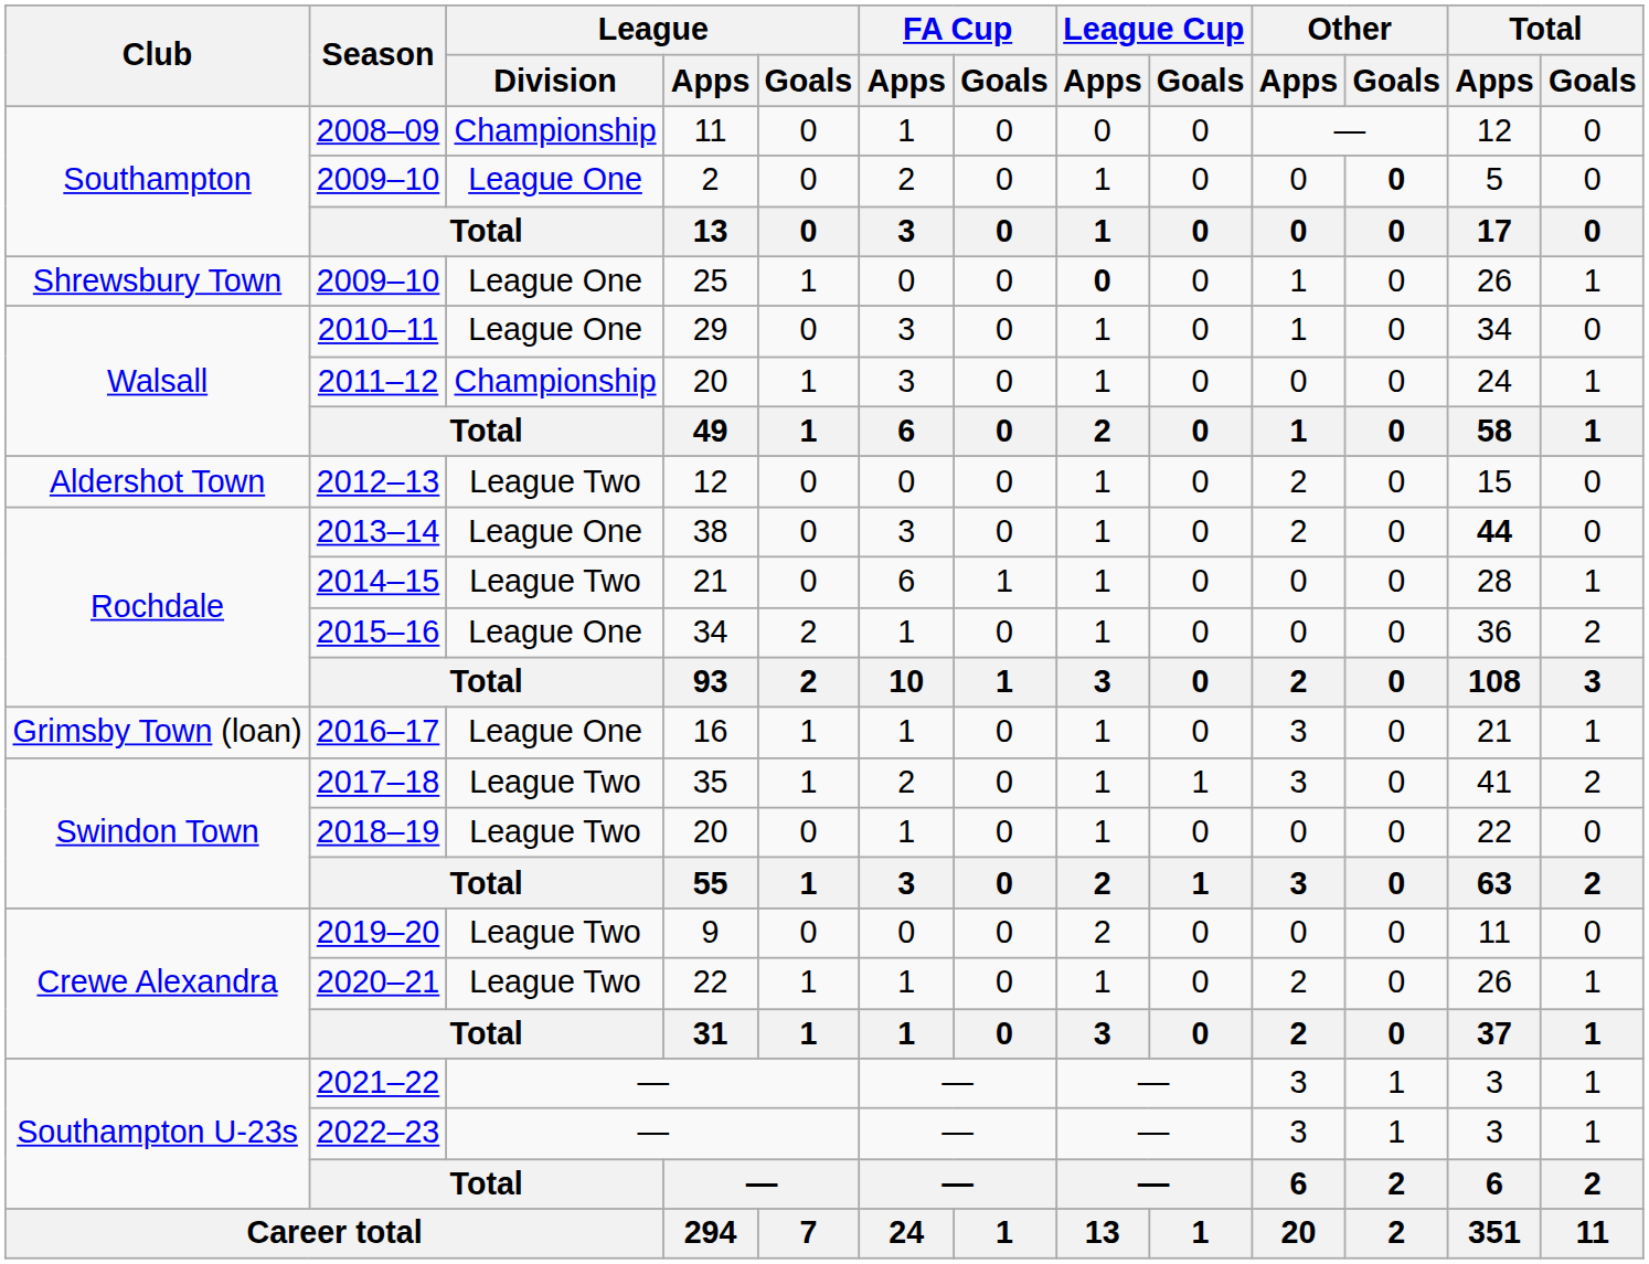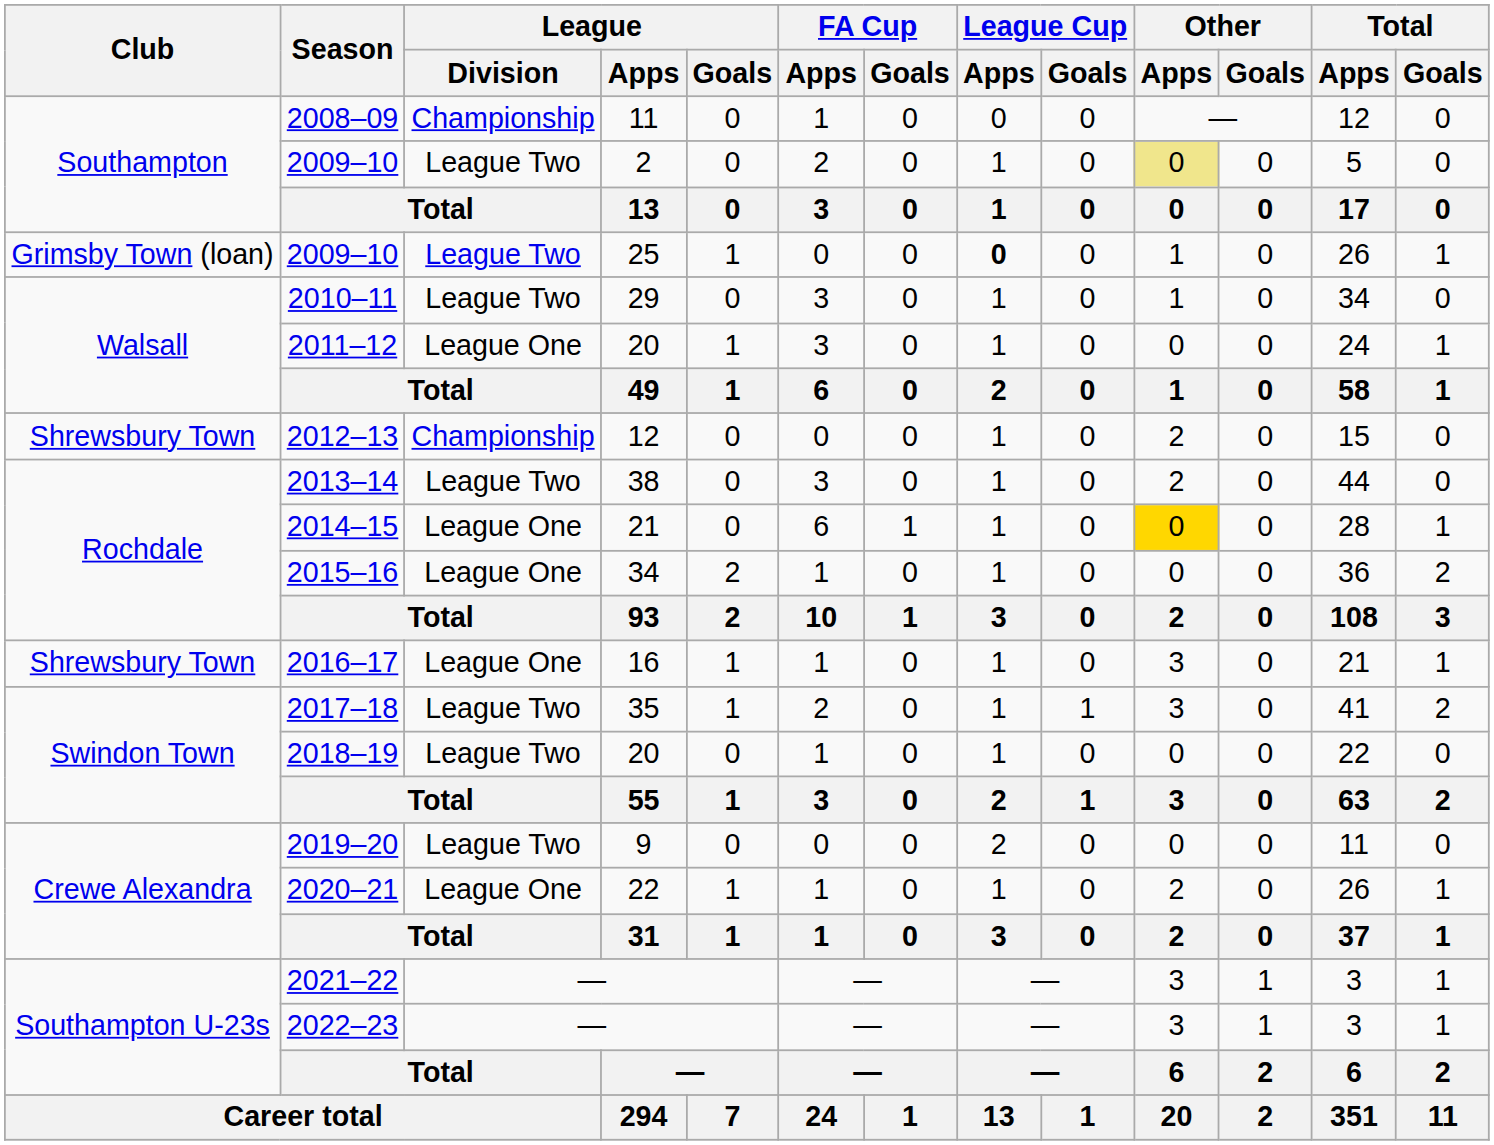 <table class="wikitable" style="text-align:center">
 <tr>
 <th rowspan="2">Club</th>
 <th rowspan="2">Season</th>
 <th colspan="3">League</th>
 <th colspan="2"><a href='#'>FA Cup</a></th>
 <th colspan="2"><a href='#'>League Cup</a></th>
 <th colspan="2">Other</th>
 <th colspan="2">Total</th>
 </tr>
 <tr>
 <th>Division</th>
 <th>Apps</th>
 <th>Goals</th>
 <th>Apps</th>
 <th>Goals</th>
 <th>Apps</th>
 <th>Goals</th>
 <th>Apps</th>
 <th>Goals</th>
 <th>Apps</th>
 <th>Goals</th>
 </tr>
 <tr>
 <td rowspan="3"><a href='#'>Southampton</a></td>
 <td><a href='#'>2008–09</a></td>
 <td><a href='#'>Championship</a></td>
 <td>11</td>
 <td>0</td>
 <td>1</td>
 <td>0</td>
 <td>0</td>
 <td>0</td>
 <td colspan="2">—</td>
 <td>12</td>
 <td>0</td>
 </tr>
 <tr>
 <td><a href='#'>2009–10</a></td>
-<td><a href='#'>League One</a></td>
+<td>League Two</td>
 <td>2</td>
 <td>0</td>
 <td>2</td>
 <td>0</td>
 <td>1</td>
 <td>0</td>
+<td style="background: khaki;">0</td>
 <td>0</td>
-<td><strong>0</strong></td>
 <td>5</td>
 <td>0</td>
 </tr>
 <tr>
 <th colspan="2">Total</th>
 <th>13</th>
 <th>0</th>
 <th>3</th>
 <th>0</th>
 <th>1</th>
 <th>0</th>
 <th>0</th>
 <th>0</th>
 <th>17</th>
 <th>0</th>
 </tr>
 <tr>
-<td><a href='#'>Shrewsbury Town</a></td>
+<td><a href='#'>Grimsby Town</a> (loan)</td>
 <td><a href='#'>2009–10</a></td>
-<td>League One</td>
+<td><a href='#'>League Two</a></td>
 <td>25</td>
 <td>1</td>
 <td>0</td>
 <td>0</td>
 <td><strong>0</strong></td>
 <td>0</td>
 <td>1</td>
 <td>0</td>
 <td>26</td>
 <td>1</td>
 </tr>
 <tr>
 <td rowspan="3"><a href='#'>Walsall</a></td>
 <td><a href='#'>2010–11</a></td>
-<td>League One</td>
+<td>League Two</td>
 <td>29</td>
 <td>0</td>
 <td>3</td>
 <td>0</td>
 <td>1</td>
 <td>0</td>
 <td>1</td>
 <td>0</td>
 <td>34</td>
 <td>0</td>
 </tr>
 <tr>
 <td><a href='#'>2011–12</a></td>
-<td><a href='#'>Championship</a></td>
+<td>League One</td>
 <td>20</td>
 <td>1</td>
 <td>3</td>
 <td>0</td>
 <td>1</td>
 <td>0</td>
 <td>0</td>
 <td>0</td>
 <td>24</td>
 <td>1</td>
 </tr>
 <tr>
 <th colspan="2">Total</th>
 <th>49</th>
 <th>1</th>
 <th>6</th>
 <th>0</th>
 <th>2</th>
 <th>0</th>
 <th>1</th>
 <th>0</th>
 <th>58</th>
 <th>1</th>
 </tr>
 <tr>
-<td><a href='#'>Aldershot Town</a></td>
+<td><a href='#'>Shrewsbury Town</a></td>
 <td><a href='#'>2012–13</a></td>
-<td>League Two</td>
+<td><a href='#'>Championship</a></td>
 <td>12</td>
 <td>0</td>
 <td>0</td>
 <td>0</td>
 <td>1</td>
 <td>0</td>
 <td>2</td>
 <td>0</td>
 <td>15</td>
 <td>0</td>
 </tr>
 <tr>
 <td rowspan="4"><a href='#'>Rochdale</a></td>
 <td><a href='#'>2013–14</a></td>
-<td>League One</td>
+<td>League Two</td>
 <td>38</td>
 <td>0</td>
 <td>3</td>
 <td>0</td>
 <td>1</td>
 <td>0</td>
 <td>2</td>
 <td>0</td>
-<td><strong>44</strong></td>
+<td>44</td>
 <td>0</td>
 </tr>
 <tr>
 <td><a href='#'>2014–15</a></td>
-<td>League Two</td>
+<td>League One</td>
 <td>21</td>
 <td>0</td>
 <td>6</td>
 <td>1</td>
 <td>1</td>
 <td>0</td>
-<td>0</td>
+<td style="background: gold;">0</td>
 <td>0</td>
 <td>28</td>
 <td>1</td>
 </tr>
 <tr>
 <td><a href='#'>2015–16</a></td>
 <td>League One</td>
 <td>34</td>
 <td>2</td>
 <td>1</td>
 <td>0</td>
 <td>1</td>
 <td>0</td>
 <td>0</td>
 <td>0</td>
 <td>36</td>
 <td>2</td>
 </tr>
 <tr>
 <th colspan="2">Total</th>
 <th>93</th>
 <th>2</th>
 <th>10</th>
 <th>1</th>
 <th>3</th>
 <th>0</th>
 <th>2</th>
 <th>0</th>
 <th>108</th>
 <th>3</th>
 </tr>
 <tr>
-<td><a href='#'>Grimsby Town</a> (loan)</td>
+<td><a href='#'>Shrewsbury Town</a></td>
 <td><a href='#'>2016–17</a></td>
 <td>League One</td>
 <td>16</td>
 <td>1</td>
 <td>1</td>
 <td>0</td>
 <td>1</td>
 <td>0</td>
 <td>3</td>
 <td>0</td>
 <td>21</td>
 <td>1</td>
 </tr>
 <tr>
 <td rowspan="3"><a href='#'>Swindon Town</a></td>
 <td><a href='#'>2017–18</a></td>
 <td>League Two</td>
 <td>35</td>
 <td>1</td>
 <td>2</td>
 <td>0</td>
 <td>1</td>
 <td>1</td>
 <td>3</td>
 <td>0</td>
 <td>41</td>
 <td>2</td>
 </tr>
 <tr>
 <td><a href='#'>2018–19</a></td>
 <td>League Two</td>
 <td>20</td>
 <td>0</td>
 <td>1</td>
 <td>0</td>
 <td>1</td>
 <td>0</td>
 <td>0</td>
 <td>0</td>
 <td>22</td>
 <td>0</td>
 </tr>
 <tr>
 <th colspan="2">Total</th>
 <th>55</th>
 <th>1</th>
 <th>3</th>
 <th>0</th>
 <th>2</th>
 <th>1</th>
 <th>3</th>
 <th>0</th>
 <th>63</th>
 <th>2</th>
 </tr>
 <tr>
 <td rowspan="3"><a href='#'>Crewe Alexandra</a></td>
 <td><a href='#'>2019–20</a></td>
 <td>League Two</td>
 <td>9</td>
 <td>0</td>
 <td>0</td>
 <td>0</td>
 <td>2</td>
 <td>0</td>
 <td>0</td>
 <td>0</td>
 <td>11</td>
 <td>0</td>
 </tr>
 <tr>
 <td><a href='#'>2020–21</a></td>
-<td>League Two</td>
+<td>League One</td>
 <td>22</td>
 <td>1</td>
 <td>1</td>
 <td>0</td>
 <td>1</td>
 <td>0</td>
 <td>2</td>
 <td>0</td>
 <td>26</td>
 <td>1</td>
 </tr>
 <tr>
 <th colspan="2">Total</th>
 <th>31</th>
 <th>1</th>
 <th>1</th>
 <th>0</th>
 <th>3</th>
 <th>0</th>
 <th>2</th>
 <th>0</th>
 <th>37</th>
 <th>1</th>
 </tr>
 <tr>
 <td rowspan="3"><a href='#'>Southampton U-23s</a></td>
 <td><a href='#'>2021–22</a></td>
 <td colspan="3">—</td>
 <td colspan="2">—</td>
 <td colspan="2">—</td>
 <td>3</td>
 <td>1</td>
 <td>3</td>
 <td>1</td>
 </tr>
 <tr>
 <td><a href='#'>2022–23</a></td>
 <td colspan="3">—</td>
 <td colspan="2">—</td>
 <td colspan="2">—</td>
 <td>3</td>
 <td>1</td>
 <td>3</td>
 <td>1</td>
 </tr>
 <tr>
 <th colspan="2">Total</th>
 <th colspan="2">—</th>
 <th colspan="2">—</th>
 <th colspan="2">—</th>
 <th>6</th>
 <th>2</th>
 <th>6</th>
 <th>2</th>
 </tr>
 <tr>
 <th colspan="3">Career total</th>
 <th>294</th>
 <th>7</th>
 <th>24</th>
 <th>1</th>
 <th>13</th>
 <th>1</th>
 <th>20</th>
 <th>2</th>
 <th>351</th>
 <th>11</th>
 </tr>
 </table>
